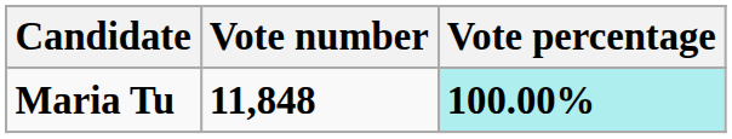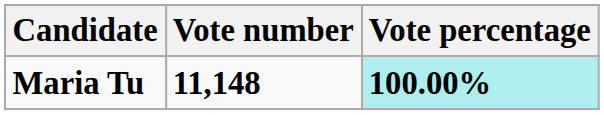 <table class="wikitable">
 <tr>
 <th>Candidate</th>
 <th>Vote number</th>
 <th>Vote percentage</th>
 </tr>
 <tr>
 <td><strong>Maria Tu</strong></td>
-<td><strong>11,848</strong></td>
+<td><strong>11,148</strong></td>
 <td style="background: paleturquoise;"><strong>100.00%</strong></td>
 </tr>
 </table>
